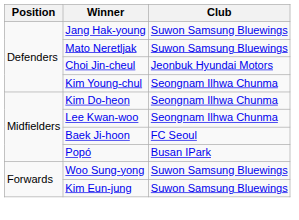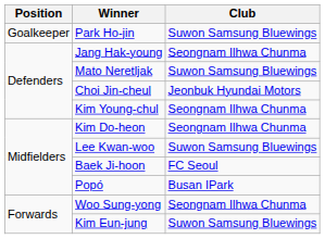 <table class="wikitable">
 <tr>
 <th>Position</th>
 <th>Winner</th>
 <th>Club</th>
 </tr>
 <tr>
+<td>Goalkeeper</td>
+<td> <a href='#'>Park Ho-jin</a></td>
+<td><a href='#'>Suwon Samsung Bluewings</a></td>
+</tr>
+<tr>
 <td rowspan="4">Defenders</td>
 <td> <a href='#'>Jang Hak-young</a></td>
-<td><a href='#'>Suwon Samsung Bluewings</a></td>
+<td><a href='#'>Seongnam Ilhwa Chunma</a></td>
 </tr>
 <tr>
 <td> <a href='#'>Mato Neretljak</a></td>
 <td><a href='#'>Suwon Samsung Bluewings</a></td>
 </tr>
 <tr>
 <td> <a href='#'>Choi Jin-cheul</a></td>
 <td><a href='#'>Jeonbuk Hyundai Motors</a></td>
 </tr>
 <tr>
 <td> <a href='#'>Kim Young-chul</a></td>
 <td><a href='#'>Seongnam Ilhwa Chunma</a></td>
 </tr>
 <tr>
 <td rowspan="4">Midfielders</td>
 <td> <a href='#'>Kim Do-heon</a></td>
 <td><a href='#'>Seongnam Ilhwa Chunma</a></td>
 </tr>
 <tr>
 <td> <a href='#'>Lee Kwan-woo</a></td>
-<td><a href='#'>Seongnam Ilhwa Chunma</a></td>
+<td><a href='#'>Suwon Samsung Bluewings</a></td>
 </tr>
 <tr>
 <td> <a href='#'>Baek Ji-hoon</a></td>
 <td><a href='#'>FC Seoul</a></td>
 </tr>
 <tr>
 <td> <a href='#'>Popó</a></td>
 <td><a href='#'>Busan IPark</a></td>
 </tr>
 <tr>
 <td rowspan="2">Forwards</td>
 <td> <a href='#'>Woo Sung-yong</a></td>
-<td><a href='#'>Suwon Samsung Bluewings</a></td>
+<td><a href='#'>Seongnam Ilhwa Chunma</a></td>
 </tr>
 <tr>
 <td> <a href='#'>Kim Eun-jung</a></td>
 <td><a href='#'>Suwon Samsung Bluewings</a></td>
 </tr>
 </table>
